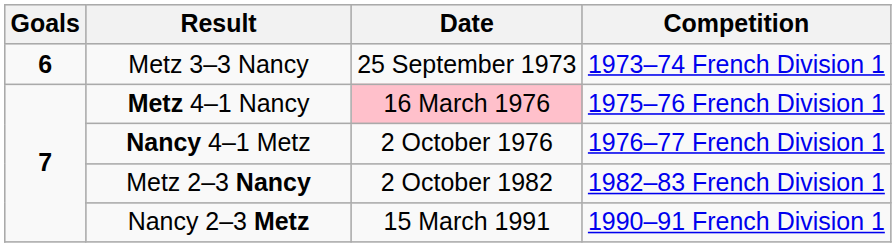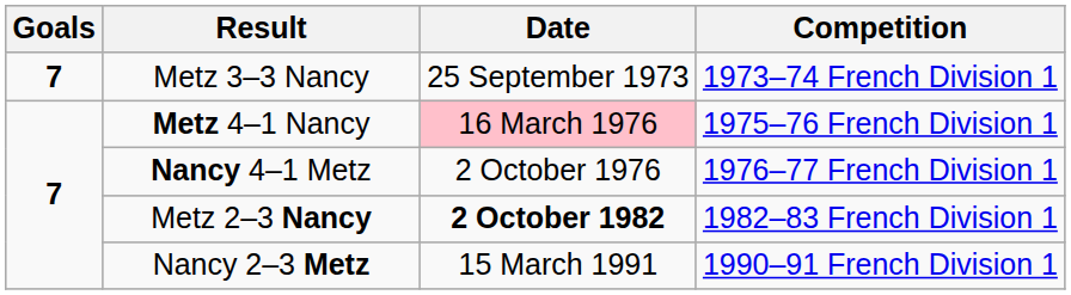 <table class="wikitable sortable" style="text-align:center;">
 <tr>
 <th>Goals</th>
 <th style="width:30%;">Result</th>
 <th>Date</th>
 <th>Competition</th>
 </tr>
 <tr>
-<td><strong>6</strong></td>
+<td><strong>7</strong></td>
 <td>Metz 3–3 Nancy</td>
 <td>25 September 1973</td>
 <td><a href='#'>1973–74 French Division 1</a></td>
 </tr>
 <tr>
 <td rowspan="4"><strong>7</strong></td>
 <td><strong>Metz</strong> 4–1 Nancy</td>
 <td style="background: pink;">16 March 1976</td>
 <td><a href='#'>1975–76 French Division 1</a></td>
 </tr>
 <tr>
 <td><strong>Nancy</strong> 4–1 Metz</td>
 <td>2 October 1976</td>
 <td><a href='#'>1976–77 French Division 1</a></td>
 </tr>
 <tr>
 <td>Metz 2–3 <strong>Nancy</strong></td>
-<td>2 October 1982</td>
+<td><strong>2 October 1982</strong></td>
 <td><a href='#'>1982–83 French Division 1</a></td>
 </tr>
 <tr>
 <td>Nancy 2–3 <strong>Metz</strong></td>
 <td>15 March 1991</td>
 <td><a href='#'>1990–91 French Division 1</a></td>
 </tr>
 </table>
